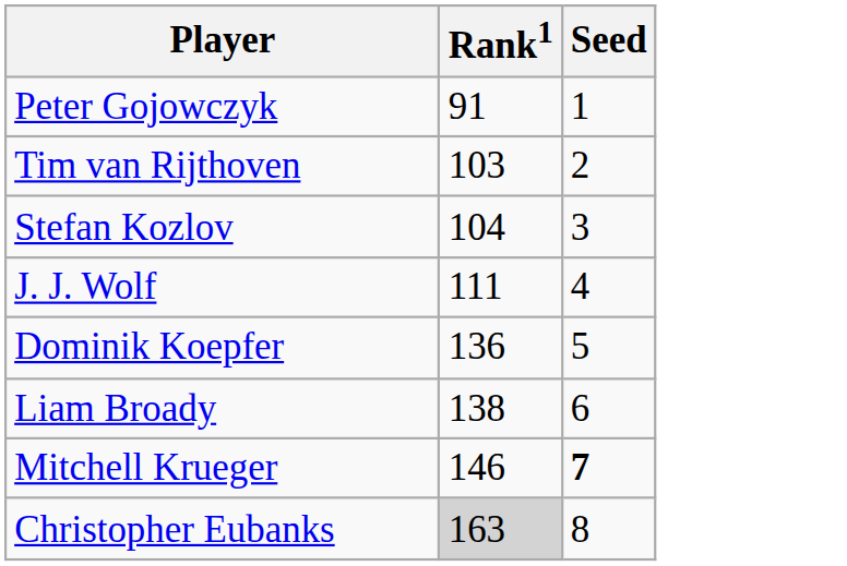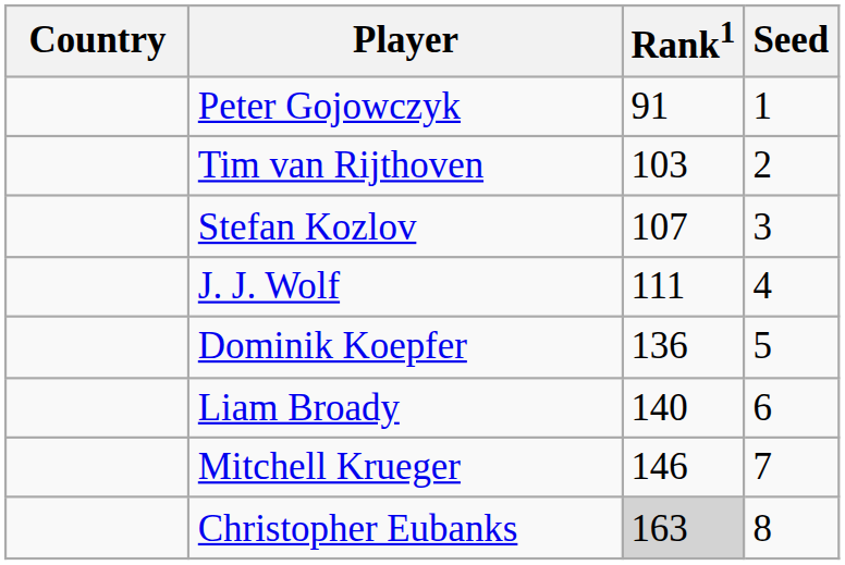 <table class="sortable wikitable">
 <tr>
+<th width="70">Country</th>
 <th width="175">Player</th>
 <th>Rank<sup>1</sup></th>
 <th>Seed</th>
 </tr>
 <tr>
+<td></td>
 <td><a href='#'>Peter Gojowczyk</a></td>
 <td>91</td>
 <td>1</td>
 </tr>
 <tr>
+<td></td>
 <td><a href='#'>Tim van Rijthoven</a></td>
 <td>103</td>
 <td>2</td>
 </tr>
 <tr>
+<td></td>
 <td><a href='#'>Stefan Kozlov</a></td>
-<td>104</td>
+<td>107</td>
 <td>3</td>
 </tr>
 <tr>
+<td></td>
 <td><a href='#'>J. J. Wolf</a></td>
 <td>111</td>
 <td>4</td>
 </tr>
 <tr>
+<td></td>
 <td><a href='#'>Dominik Koepfer</a></td>
 <td>136</td>
 <td>5</td>
 </tr>
 <tr>
+<td></td>
 <td><a href='#'>Liam Broady</a></td>
-<td>138</td>
+<td>140</td>
 <td>6</td>
 </tr>
 <tr>
+<td></td>
 <td><a href='#'>Mitchell Krueger</a></td>
 <td>146</td>
-<td><strong>7</strong></td>
+<td>7</td>
 </tr>
 <tr>
+<td></td>
 <td><a href='#'>Christopher Eubanks</a></td>
 <td style="background: lightgrey;">163</td>
 <td>8</td>
 </tr>
 </table>
